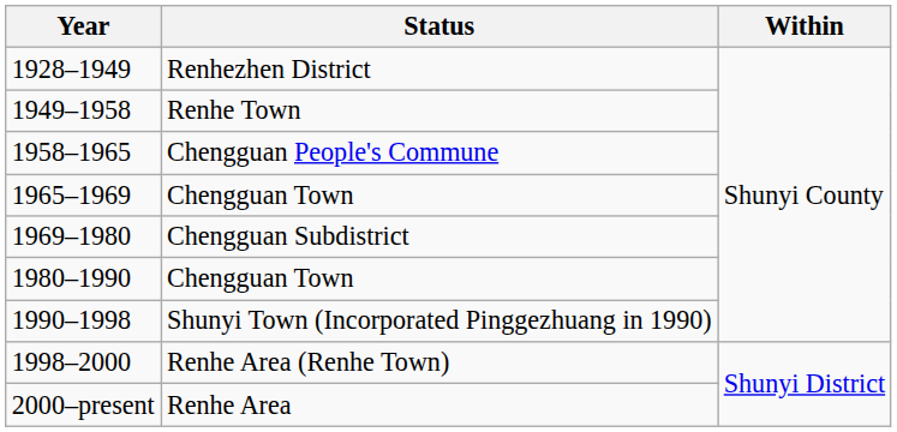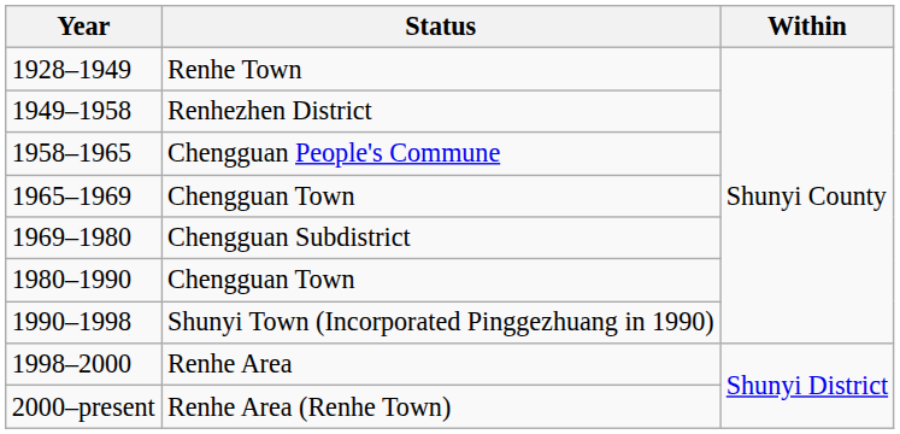 <table class="wikitable">
 <tr>
 <th>Year</th>
 <th>Status</th>
 <th>Within</th>
 </tr>
 <tr>
 <td>1928–1949</td>
-<td>Renhezhen District</td>
+<td>Renhe Town</td>
 <td rowspan="7">Shunyi County</td>
 </tr>
 <tr>
 <td>1949–1958</td>
-<td>Renhe Town</td>
+<td>Renhezhen District</td>
 </tr>
 <tr>
 <td>1958–1965</td>
 <td>Chengguan <a href='#'>People's Commune</a></td>
 </tr>
 <tr>
 <td>1965–1969</td>
 <td>Chengguan Town</td>
 </tr>
 <tr>
 <td>1969–1980</td>
 <td>Chengguan Subdistrict</td>
 </tr>
 <tr>
 <td>1980–1990</td>
 <td>Chengguan Town</td>
 </tr>
 <tr>
 <td>1990–1998</td>
 <td>Shunyi Town (Incorporated Pinggezhuang in 1990)</td>
 </tr>
 <tr>
 <td>1998–2000</td>
-<td>Renhe Area (Renhe Town)</td>
+<td>Renhe Area</td>
 <td rowspan="2"><a href='#'>Shunyi District</a></td>
 </tr>
 <tr>
 <td>2000–present</td>
-<td>Renhe Area</td>
+<td>Renhe Area (Renhe Town)</td>
 </tr>
 </table>
